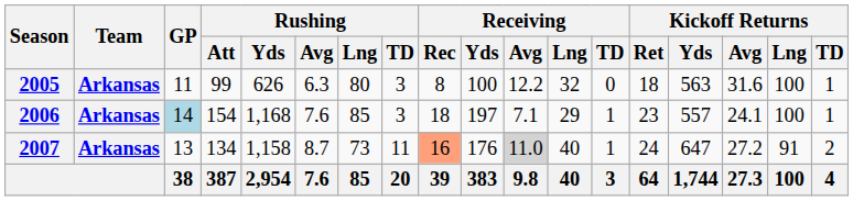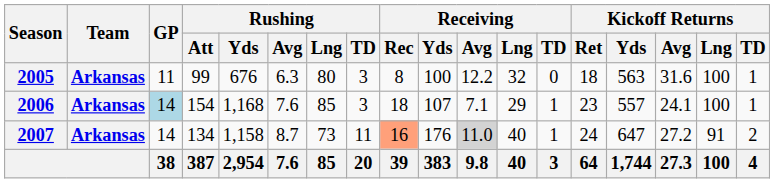 <table class="wikitable" style="text-align: center;">
 <tr>
 <th rowspan="2">Season</th>
 <th rowspan="2">Team</th>
 <th rowspan="2">GP</th>
 <th colspan="5">Rushing</th>
 <th colspan="5">Receiving</th>
 <th colspan="5">Kickoff Returns</th>
 </tr>
 <tr>
 <th>Att</th>
 <th>Yds</th>
 <th>Avg</th>
 <th>Lng</th>
 <th>TD</th>
 <th>Rec</th>
 <th>Yds</th>
 <th>Avg</th>
 <th>Lng</th>
 <th>TD</th>
 <th>Ret</th>
 <th>Yds</th>
 <th>Avg</th>
 <th>Lng</th>
 <th>TD</th>
 </tr>
 <tr>
 <th><a href='#'>2005</a></th>
 <th><a href='#'>Arkansas</a></th>
 <td>11</td>
 <td>99</td>
-<td>626</td>
+<td>676</td>
 <td>6.3</td>
 <td>80</td>
 <td>3</td>
 <td>8</td>
 <td>100</td>
 <td>12.2</td>
 <td>32</td>
 <td>0</td>
 <td>18</td>
 <td>563</td>
 <td>31.6</td>
 <td>100</td>
 <td>1</td>
 </tr>
 <tr>
 <th><a href='#'>2006</a></th>
 <th><a href='#'>Arkansas</a></th>
 <td style="background: lightblue;">14</td>
 <td>154</td>
 <td>1,168</td>
 <td>7.6</td>
 <td>85</td>
 <td>3</td>
 <td>18</td>
-<td>197</td>
+<td>107</td>
 <td>7.1</td>
 <td>29</td>
 <td>1</td>
 <td>23</td>
 <td>557</td>
 <td>24.1</td>
 <td>100</td>
 <td>1</td>
 </tr>
 <tr>
 <th><a href='#'>2007</a></th>
 <th><a href='#'>Arkansas</a></th>
-<td>13</td>
+<td>14</td>
 <td>134</td>
 <td>1,158</td>
 <td>8.7</td>
 <td>73</td>
 <td>11</td>
 <td style="background: lightsalmon;">16</td>
 <td>176</td>
 <td style="background: lightgrey;">11.0</td>
 <td>40</td>
 <td>1</td>
 <td>24</td>
 <td>647</td>
 <td>27.2</td>
 <td>91</td>
 <td>2</td>
 </tr>
 <tr>
 <th colspan="2"></th>
 <th>38</th>
 <th>387</th>
 <th>2,954</th>
 <th>7.6</th>
 <th>85</th>
 <th>20</th>
 <th>39</th>
 <th>383</th>
 <th>9.8</th>
 <th>40</th>
 <th>3</th>
 <th>64</th>
 <th>1,744</th>
 <th>27.3</th>
 <th>100</th>
 <th>4</th>
 </tr>
 </table>
